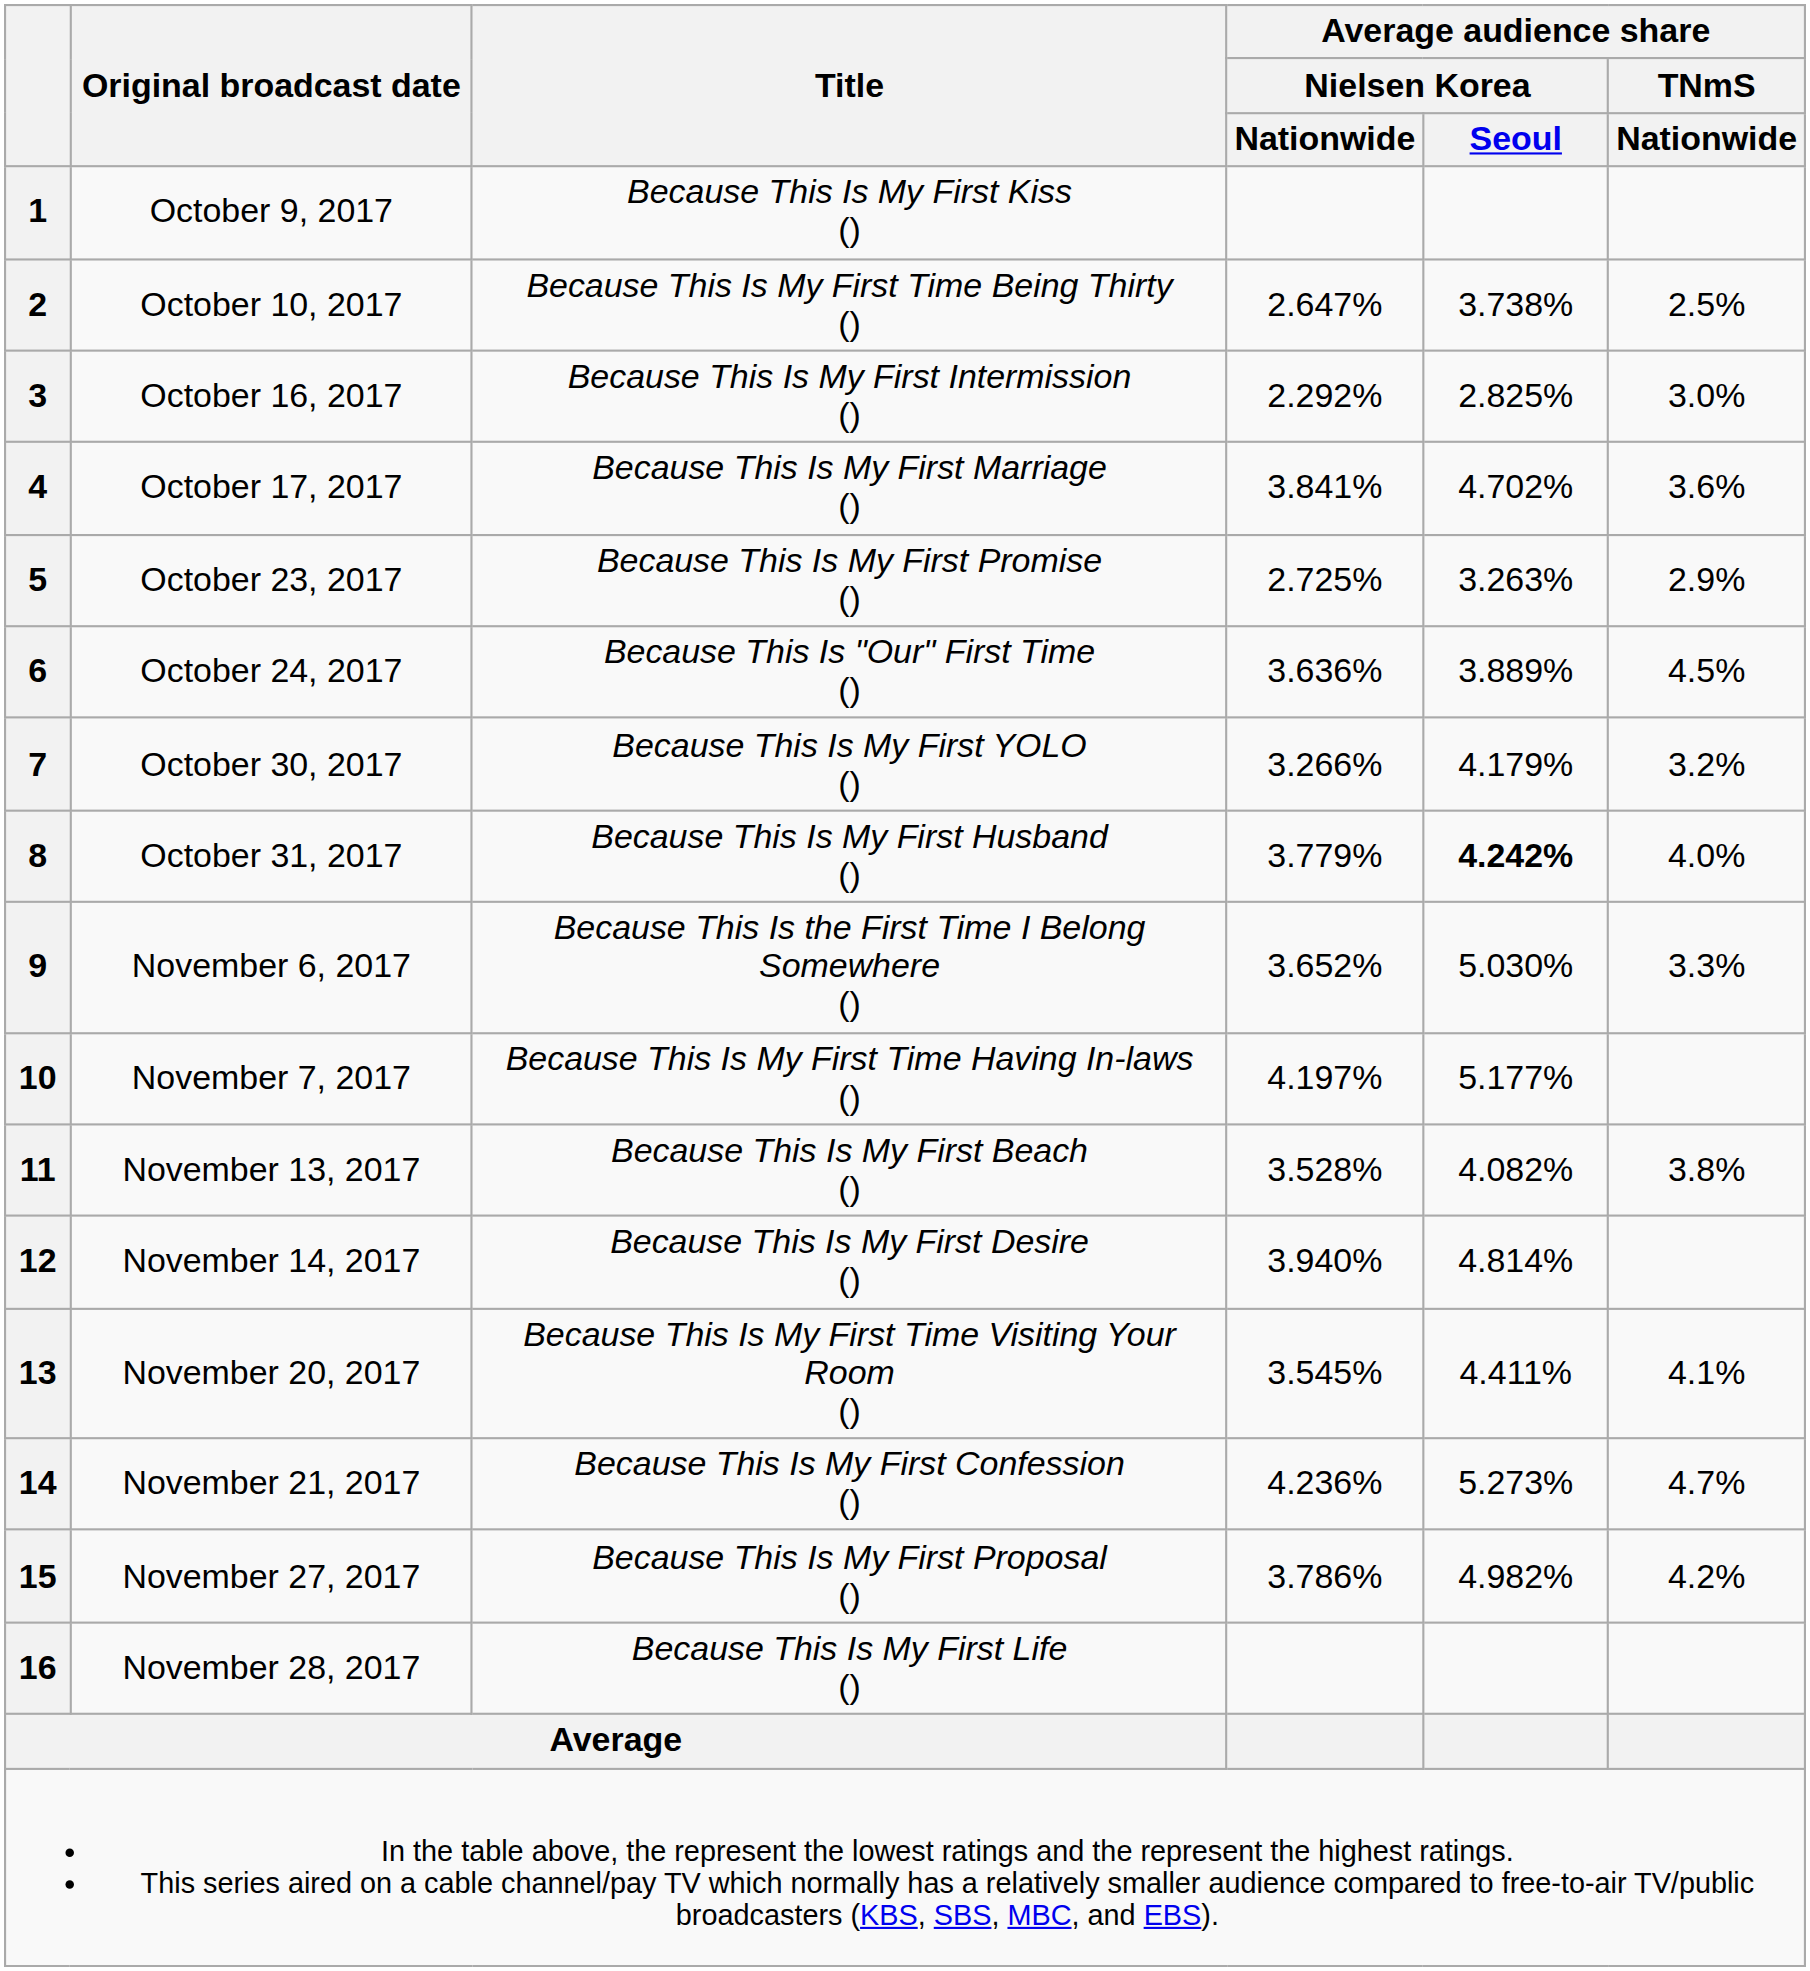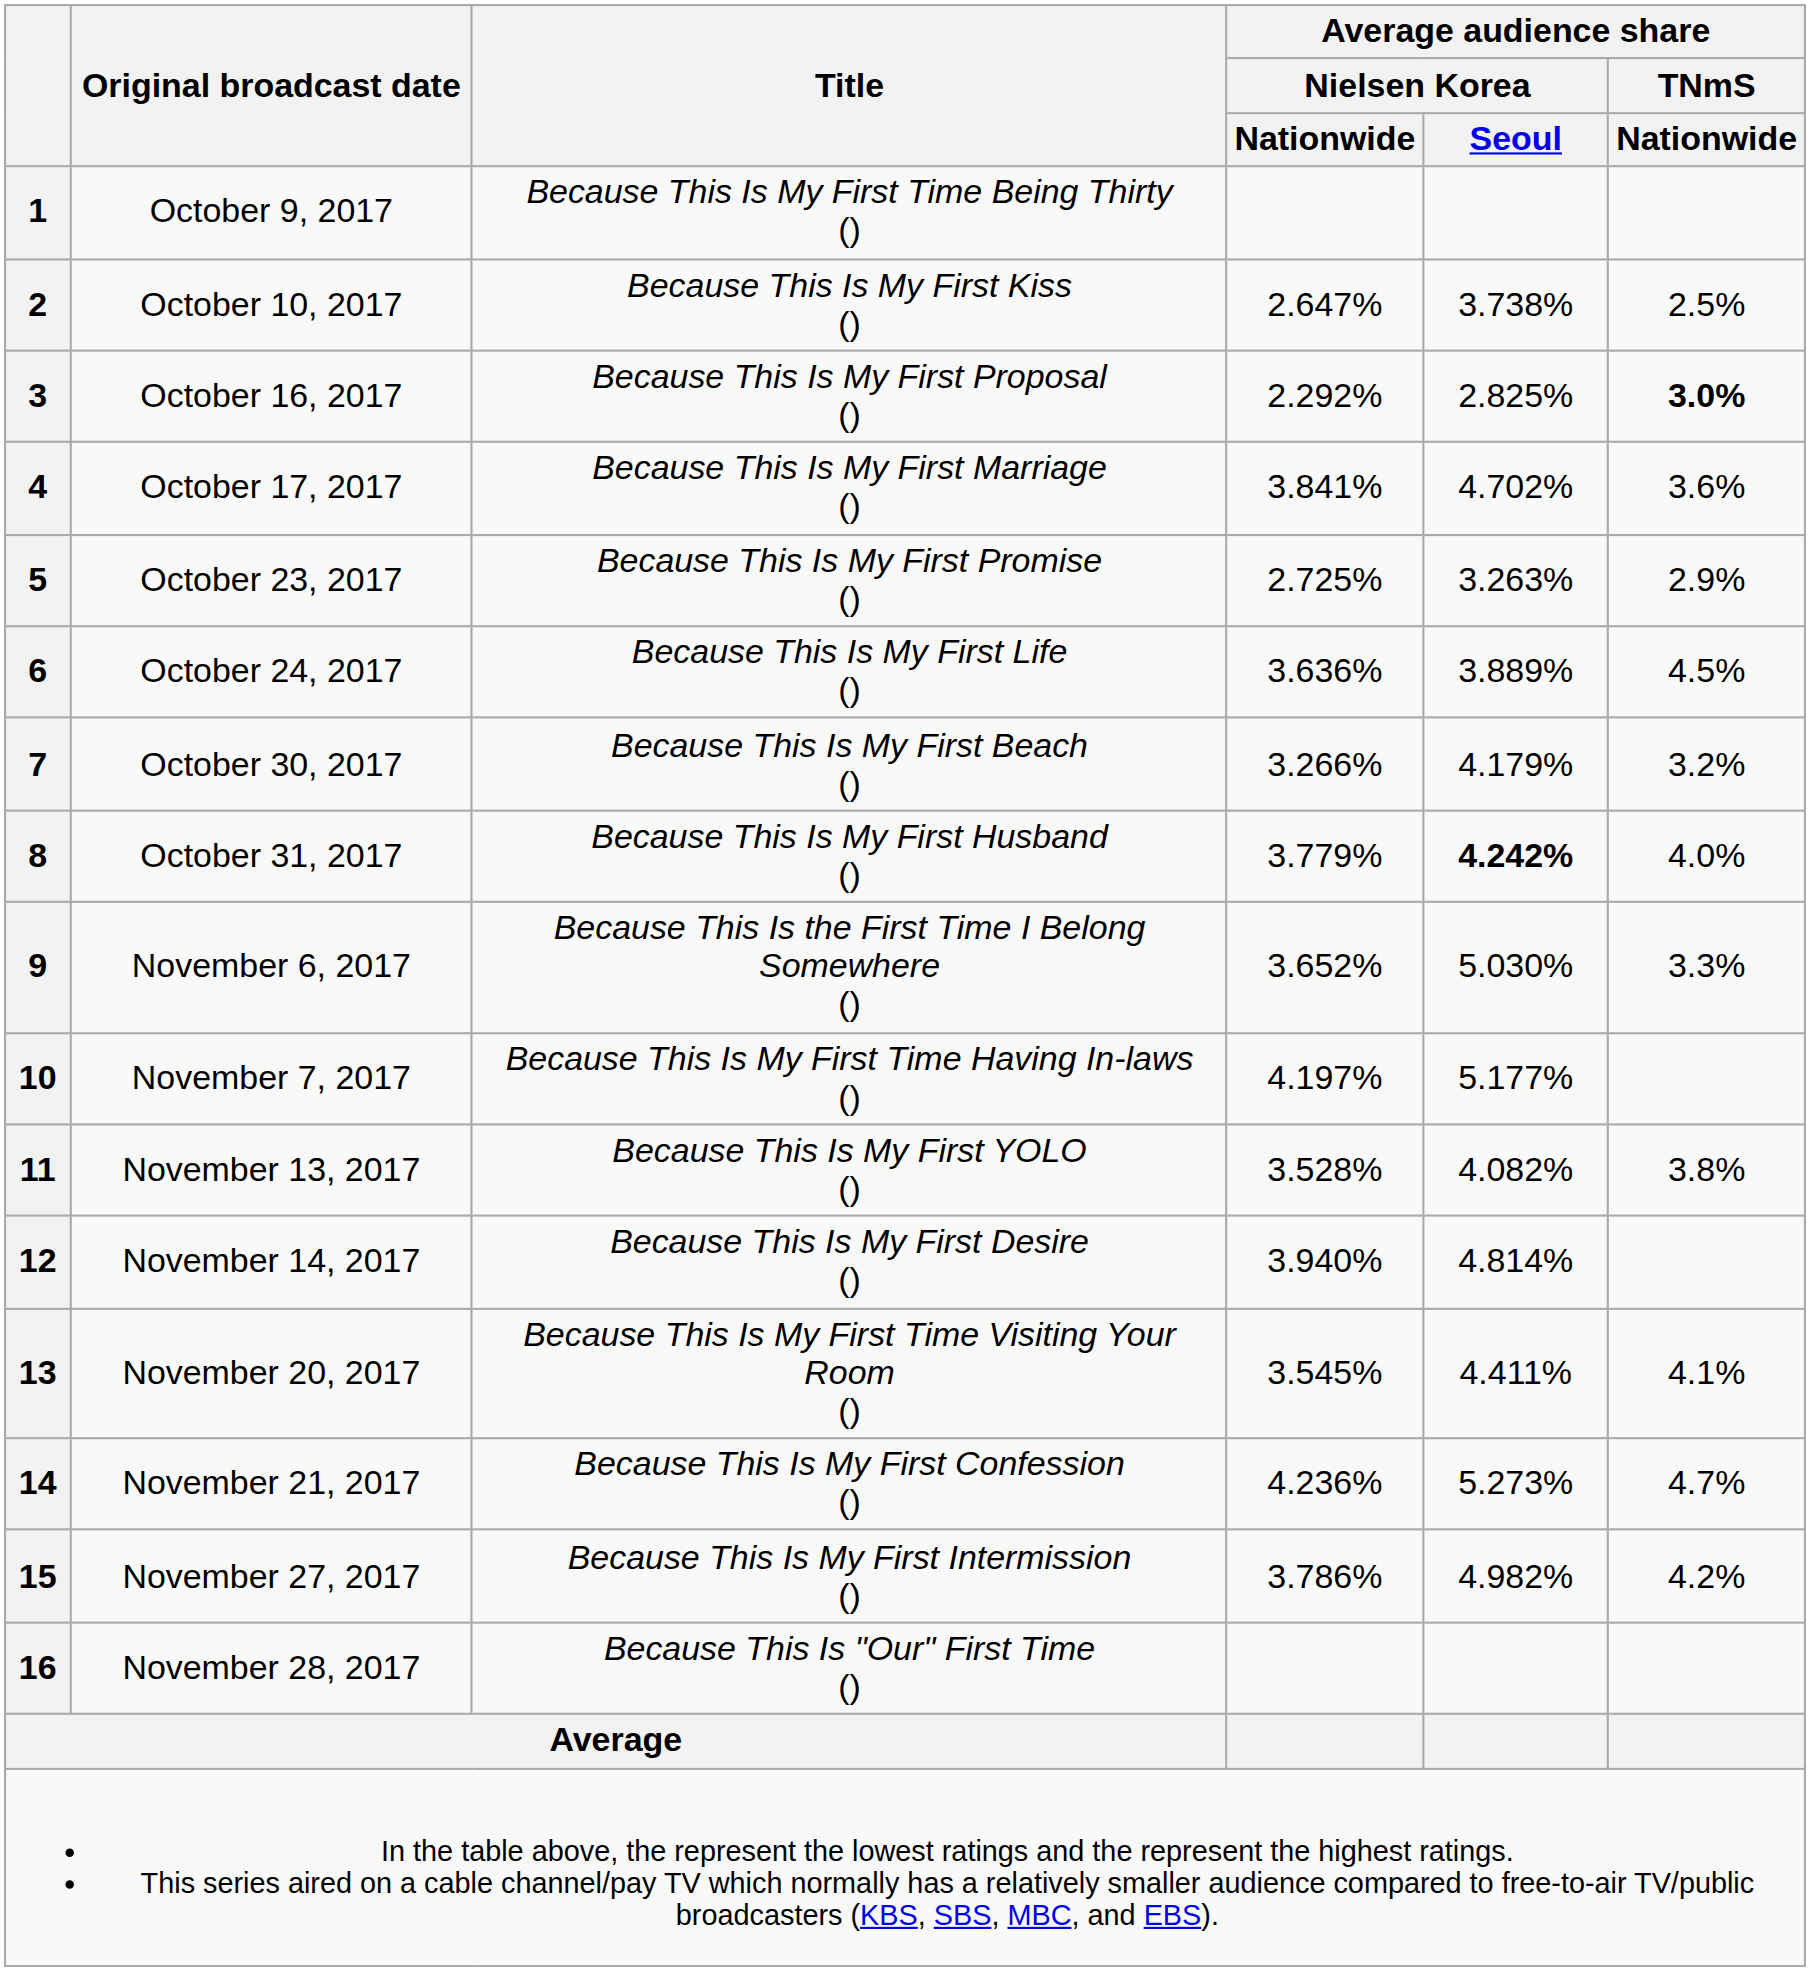 <table class="wikitable" style="text-align:center; width:850px">
 <tr>
 <th rowspan="3"></th>
 <th rowspan="3">Original broadcast date</th>
 <th rowspan="3">Title</th>
 <th colspan="3">Average audience share</th>
 </tr>
 <tr>
 <th colspan="2">Nielsen Korea</th>
 <th>TNmS</th>
 </tr>
 <tr>
 <th width="80">Nationwide</th>
 <th width="80"><a href='#'>Seoul</a></th>
 <th width="80">Nationwide</th>
 </tr>
 <tr>
 <th>1</th>
 <td>October 9, 2017</td>
-<td><em>Because This Is My First Kiss</em><br>()</td>
+<td><em>Because This Is My First Time Being Thirty</em><br>()</td>
 <td></td>
 <td></td>
 <td></td>
 </tr>
 <tr>
 <th>2</th>
 <td>October 10, 2017</td>
-<td><em>Because This Is My First Time Being Thirty</em><br>()</td>
+<td><em>Because This Is My First Kiss</em><br>()</td>
 <td>2.647%</td>
 <td>3.738%</td>
 <td>2.5%</td>
 </tr>
 <tr>
 <th>3</th>
 <td>October 16, 2017</td>
-<td><em>Because This Is My First Intermission</em><br>()</td>
+<td><em>Because This Is My First Proposal</em><br>()</td>
 <td>2.292%</td>
 <td>2.825%</td>
-<td>3.0%</td>
+<td><strong>3.0%</strong></td>
 </tr>
 <tr>
 <th>4</th>
 <td>October 17, 2017</td>
 <td><em>Because This Is My First Marriage</em><br>()</td>
 <td>3.841%</td>
 <td>4.702%</td>
 <td>3.6%</td>
 </tr>
 <tr>
 <th>5</th>
 <td>October 23, 2017</td>
 <td><em>Because This Is My First Promise</em><br>()</td>
 <td>2.725%</td>
 <td>3.263%</td>
 <td>2.9%</td>
 </tr>
 <tr>
 <th>6</th>
 <td>October 24, 2017</td>
-<td><em>Because This Is "Our" First Time</em><br>()</td>
+<td><em>Because This Is My First Life</em><br>()</td>
 <td>3.636%</td>
 <td>3.889%</td>
 <td>4.5%</td>
 </tr>
 <tr>
 <th>7</th>
 <td>October 30, 2017</td>
-<td><em>Because This Is My First YOLO</em><br>()</td>
+<td><em>Because This Is My First Beach</em><br>()</td>
 <td>3.266%</td>
 <td>4.179%</td>
 <td>3.2%</td>
 </tr>
 <tr>
 <th>8</th>
 <td>October 31, 2017</td>
 <td><em>Because This Is My First Husband</em><br>()</td>
 <td>3.779%</td>
 <td><strong>4.242%</strong></td>
 <td>4.0%</td>
 </tr>
 <tr>
 <th>9</th>
 <td>November 6, 2017</td>
 <td><em>Because This Is the First Time I Belong Somewhere</em><br>()</td>
 <td>3.652%</td>
 <td>5.030%</td>
 <td>3.3%</td>
 </tr>
 <tr>
 <th>10</th>
 <td>November 7, 2017</td>
 <td><em>Because This Is My First Time Having In-laws</em><br>()</td>
 <td>4.197%</td>
 <td>5.177%</td>
 <td></td>
 </tr>
 <tr>
 <th>11</th>
 <td>November 13, 2017</td>
-<td><em>Because This Is My First Beach</em><br>()</td>
+<td><em>Because This Is My First YOLO</em><br>()</td>
 <td>3.528%</td>
 <td>4.082%</td>
 <td>3.8%</td>
 </tr>
 <tr>
 <th>12</th>
 <td>November 14, 2017</td>
 <td><em>Because This Is My First Desire</em><br>()</td>
 <td>3.940%</td>
 <td>4.814%</td>
 <td></td>
 </tr>
 <tr>
 <th>13</th>
 <td>November 20, 2017</td>
 <td><em>Because This Is My First Time Visiting Your Room</em><br>()</td>
 <td>3.545%</td>
 <td>4.411%</td>
 <td>4.1%</td>
 </tr>
 <tr>
 <th>14</th>
 <td>November 21, 2017</td>
 <td><em>Because This Is My First Confession</em><br>()</td>
 <td>4.236%</td>
 <td>5.273%</td>
 <td>4.7%</td>
 </tr>
 <tr>
 <th>15</th>
 <td>November 27, 2017</td>
-<td><em>Because This Is My First Proposal</em><br>()</td>
+<td><em>Because This Is My First Intermission</em><br>()</td>
 <td>3.786%</td>
 <td>4.982%</td>
 <td>4.2%</td>
 </tr>
 <tr>
 <th>16</th>
 <td>November 28, 2017</td>
-<td><em>Because This Is My First Life</em><br>()</td>
+<td><em>Because This Is "Our" First Time</em><br>()</td>
 <td></td>
 <td></td>
 <td></td>
 </tr>
 <tr>
 <th colspan="3">Average</th>
 <th></th>
 <th></th>
 <th></th>
 </tr>
 <tr>
 <td colspan="6" style="font-size:85%"><br><ul><li>In the table above, the <strong></strong> represent the lowest ratings and the <strong></strong> represent the highest ratings.</li><li>This series aired on a cable channel/pay TV which normally has a relatively smaller audience compared to free-to-air TV/public broadcasters (<a href='#'>KBS</a>, <a href='#'>SBS</a>, <a href='#'>MBC</a>, and <a href='#'>EBS</a>).</li></ul></td>
 </tr>
 </table>
